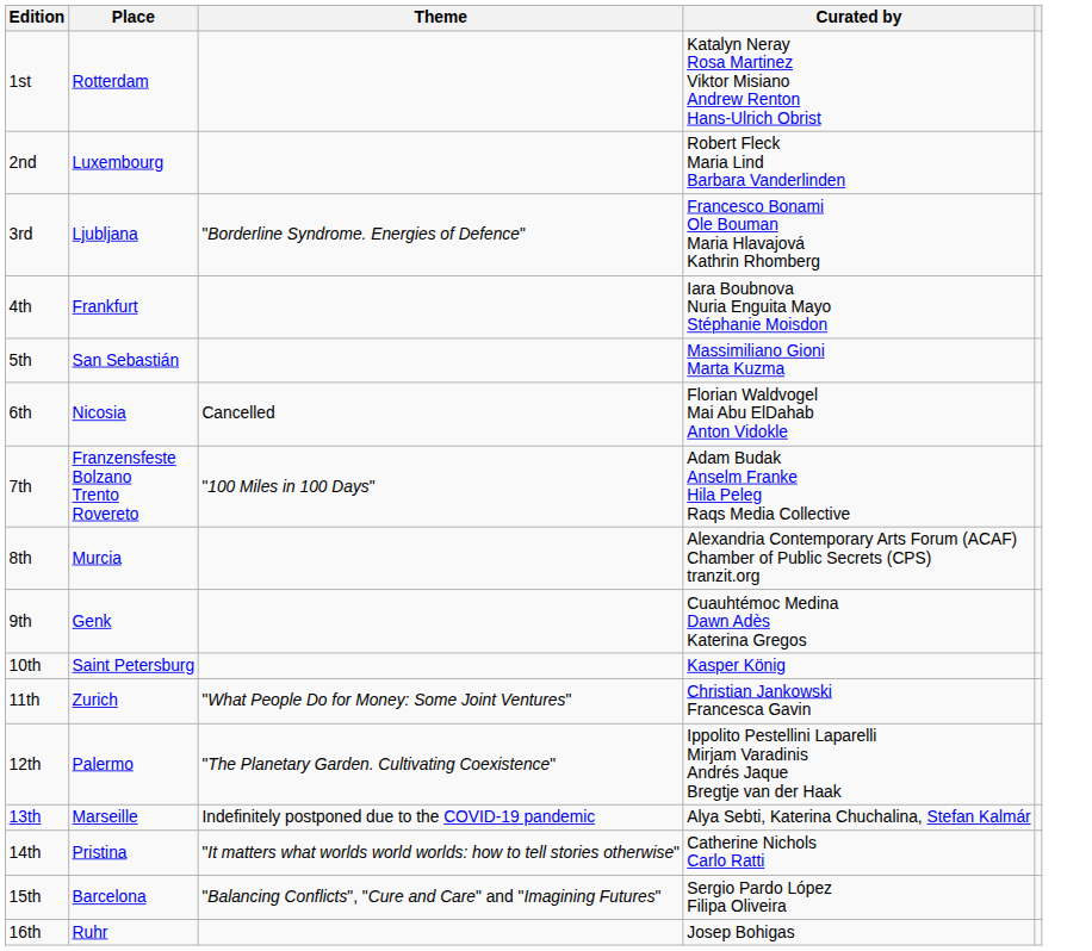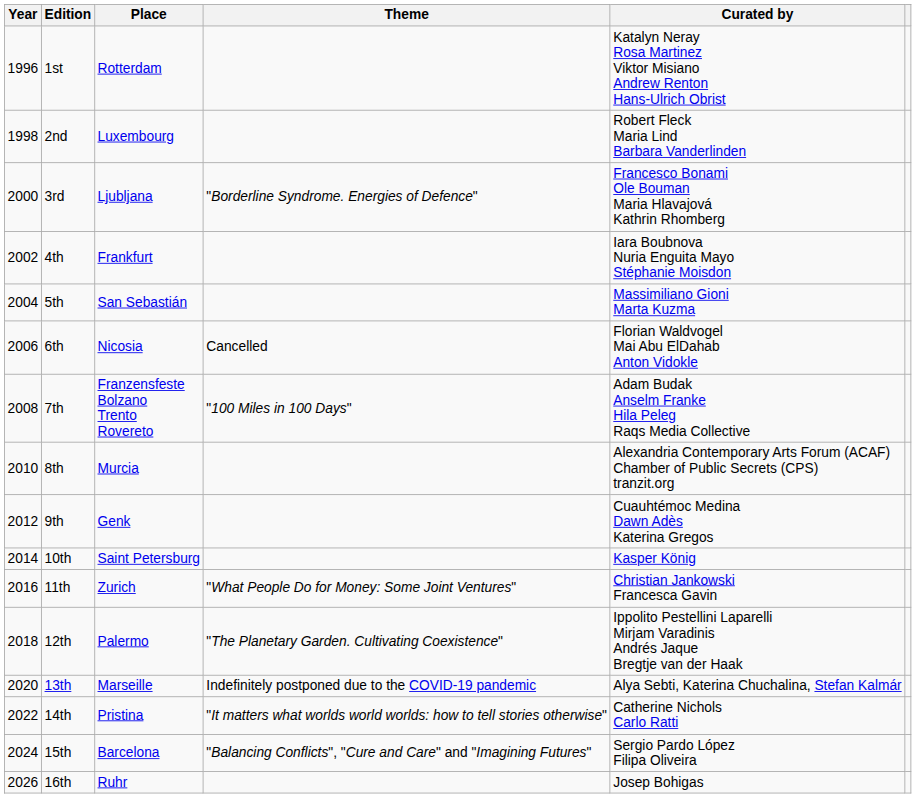 <table class="wikitable">
 <tr>
+<th>Year</th>
 <th>Edition</th>
 <th>Place</th>
 <th>Theme</th>
 <th>Curated by</th>
 <th></th>
 </tr>
 <tr>
+<td>1996</td>
 <td>1st</td>
 <td><a href='#'>Rotterdam</a></td>
 <td></td>
 <td>Katalyn Neray<br><a href='#'>Rosa Martinez</a><br>Viktor Misiano<br><a href='#'>Andrew Renton</a><br><a href='#'>Hans-Ulrich Obrist</a></td>
 <td></td>
 </tr>
 <tr>
+<td>1998</td>
 <td>2nd</td>
 <td><a href='#'>Luxembourg</a></td>
 <td></td>
 <td>Robert Fleck<br>Maria Lind<br><a href='#'>Barbara Vanderlinden</a></td>
 <td></td>
 </tr>
 <tr>
+<td>2000</td>
 <td>3rd</td>
 <td><a href='#'>Ljubljana</a></td>
 <td>"<em>Borderline Syndrome. Energies of Defence</em>"</td>
 <td><a href='#'>Francesco Bonami</a><br><a href='#'>Ole Bouman</a><br>Maria Hlavajová<br>Kathrin Rhomberg</td>
 <td></td>
 </tr>
 <tr>
+<td>2002</td>
 <td>4th</td>
 <td><a href='#'>Frankfurt</a></td>
 <td></td>
 <td>Iara Boubnova<br>Nuria Enguita Mayo<br><a href='#'>Stéphanie Moisdon</a></td>
 <td></td>
 </tr>
 <tr>
+<td>2004</td>
 <td>5th</td>
 <td><a href='#'>San Sebastián</a></td>
 <td></td>
 <td><a href='#'>Massimiliano Gioni</a><br><a href='#'>Marta Kuzma</a></td>
 <td></td>
 </tr>
 <tr>
+<td>2006</td>
 <td>6th</td>
 <td><a href='#'>Nicosia</a></td>
 <td>Cancelled</td>
 <td>Florian Waldvogel<br>Mai Abu ElDahab<br><a href='#'>Anton Vidokle</a></td>
 <td></td>
 </tr>
 <tr>
+<td>2008</td>
 <td>7th</td>
 <td><a href='#'>Franzensfeste</a><br><a href='#'>Bolzano</a><br><a href='#'>Trento</a><br><a href='#'>Rovereto</a></td>
 <td>"<em>100 Miles in 100 Days</em>"</td>
 <td>Adam Budak<br><a href='#'>Anselm Franke</a><br><a href='#'>Hila Peleg</a><br>Raqs Media Collective</td>
 <td></td>
 </tr>
 <tr>
+<td>2010</td>
 <td>8th</td>
 <td><a href='#'>Murcia</a></td>
 <td></td>
 <td>Alexandria Contemporary Arts Forum (ACAF)<br>Chamber of Public Secrets (CPS)<br>tranzit.org</td>
 <td> </td>
 </tr>
 <tr>
+<td>2012</td>
 <td>9th</td>
 <td><a href='#'>Genk</a></td>
 <td></td>
 <td>Cuauhtémoc Medina<br><a href='#'>Dawn Adès</a><br>Katerina Gregos</td>
 <td></td>
 </tr>
 <tr>
+<td>2014</td>
 <td>10th</td>
 <td><a href='#'>Saint Petersburg</a></td>
 <td></td>
 <td><a href='#'>Kasper König</a></td>
 <td></td>
 </tr>
 <tr>
+<td>2016</td>
 <td>11th</td>
 <td><a href='#'>Zurich</a></td>
 <td>"<em>What People Do for Money: Some Joint Ventures</em>"</td>
 <td><a href='#'>Christian Jankowski</a><br>Francesca Gavin</td>
 <td></td>
 </tr>
 <tr>
+<td>2018</td>
 <td>12th</td>
 <td><a href='#'>Palermo</a></td>
 <td>"<em>The Planetary Garden. Cultivating Coexistence</em>"</td>
 <td>Ippolito Pestellini Laparelli<br>Mirjam Varadinis<br>Andrés Jaque<br>Bregtje van der Haak</td>
 <td></td>
 </tr>
 <tr>
+<td>2020</td>
 <td><a href='#'>13th</a></td>
 <td><a href='#'>Marseille</a></td>
 <td>Indefinitely postponed due to the <a href='#'>COVID-19 pandemic</a></td>
 <td>Alya Sebti, Katerina Chuchalina, <a href='#'>Stefan Kalmár</a></td>
 <td></td>
 </tr>
 <tr>
+<td>2022</td>
 <td>14th</td>
 <td><a href='#'>Pristina</a></td>
 <td>"<em>It matters what worlds world worlds: how to tell stories otherwise</em>"</td>
 <td>Catherine Nichols <br> <a href='#'>Carlo Ratti</a></td>
 <td></td>
 </tr>
 <tr>
+<td>2024</td>
 <td>15th</td>
 <td><a href='#'>Barcelona</a></td>
 <td>"<em>Balancing Conflicts</em>", "<em>Cure and Care</em>" and "<em>Imagining Futures</em>"</td>
 <td>Sergio Pardo López<br>Filipa Oliveira</td>
 <td></td>
 </tr>
 <tr>
+<td>2026</td>
 <td>16th</td>
 <td><a href='#'>Ruhr</a></td>
 <td></td>
 <td>Josep Bohigas</td>
 <td></td>
 </tr>
 </table>
